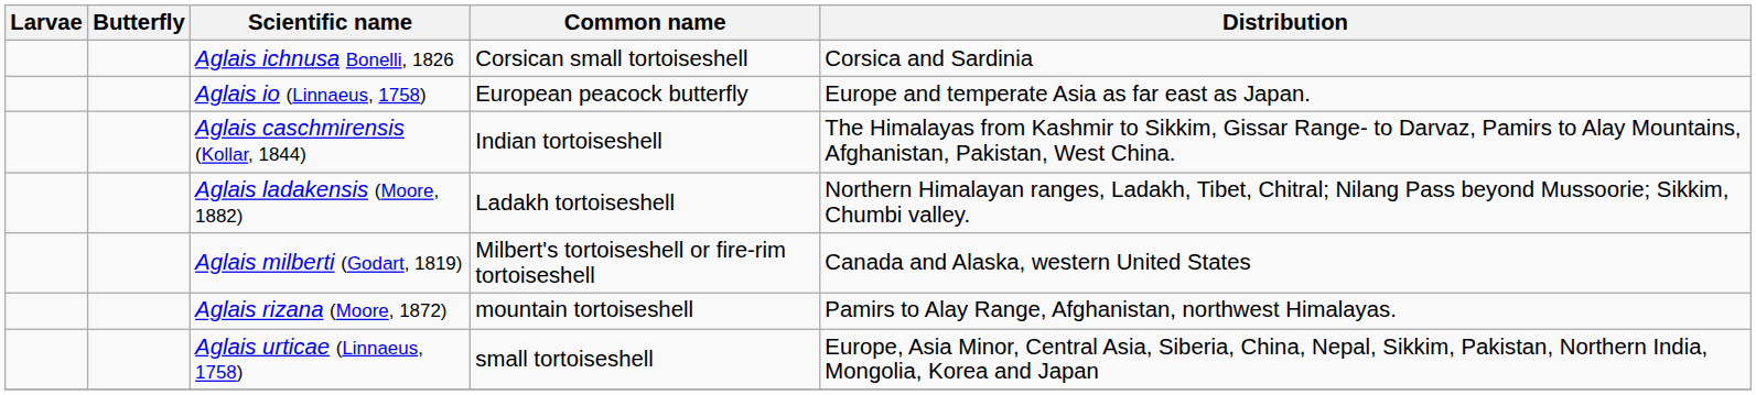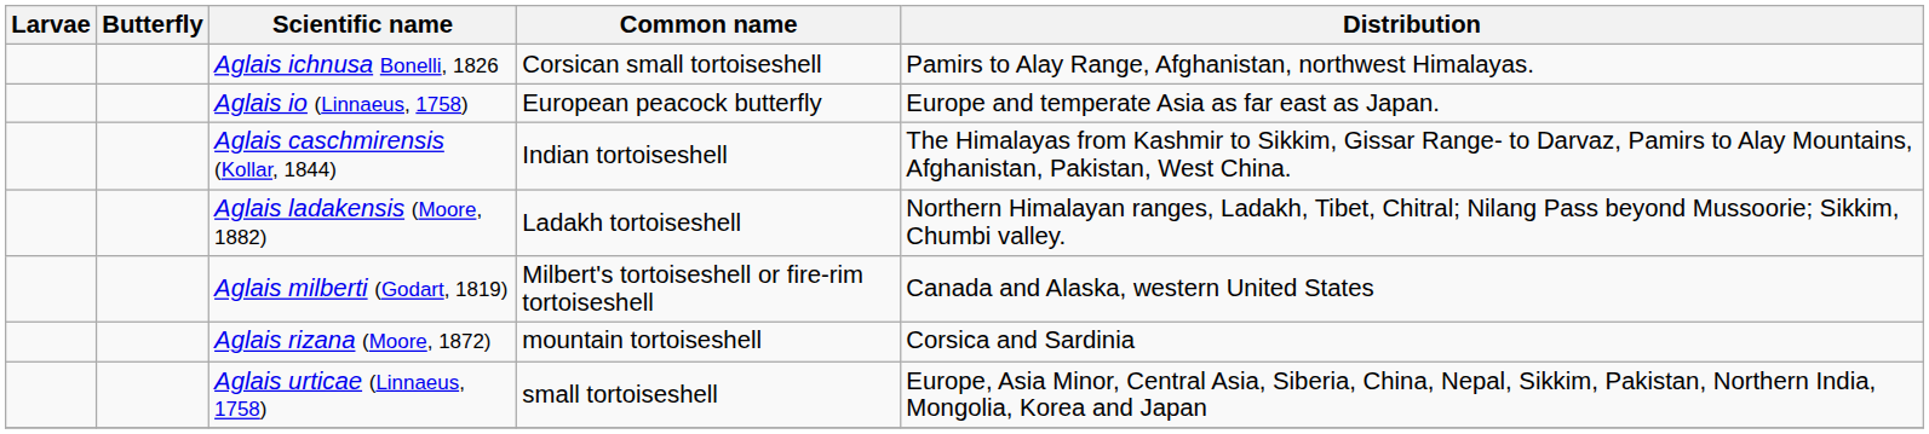 <table class="wikitable">
 <tr>
 <th>Larvae</th>
 <th>Butterfly</th>
 <th>Scientific name</th>
 <th>Common name</th>
 <th>Distribution</th>
 </tr>
 <tr>
 <td></td>
 <td></td>
 <td><em><a href='#'>Aglais ichnusa</a></em> <small><a href='#'>Bonelli</a>, 1826</small></td>
 <td>Corsican small tortoiseshell</td>
-<td>Corsica and Sardinia</td>
+<td>Pamirs to Alay Range, Afghanistan, northwest Himalayas.</td>
 </tr>
 <tr>
 <td></td>
 <td></td>
 <td><em><a href='#'>Aglais io</a></em> <small>(<a href='#'>Linnaeus</a>, <a href='#'>1758</a>)</small></td>
 <td>European peacock butterfly</td>
 <td>Europe and temperate Asia as far east as Japan.</td>
 </tr>
 <tr>
 <td></td>
 <td></td>
 <td><em><a href='#'>Aglais caschmirensis</a></em> <small>(<a href='#'>Kollar</a>, 1844)</small></td>
 <td>Indian tortoiseshell</td>
 <td>The Himalayas from Kashmir to Sikkim, Gissar Range- to Darvaz, Pamirs to Alay Mountains, Afghanistan, Pakistan, West China.</td>
 </tr>
 <tr>
 <td></td>
 <td></td>
 <td><em><a href='#'>Aglais ladakensis</a></em> <small>(<a href='#'>Moore</a>, 1882)</small></td>
 <td>Ladakh tortoiseshell</td>
 <td>Northern Himalayan ranges, Ladakh, Tibet, Chitral; Nilang Pass beyond Mussoorie; Sikkim, Chumbi valley.</td>
 </tr>
 <tr>
 <td></td>
 <td></td>
 <td><em><a href='#'>Aglais milberti</a></em> <small>(<a href='#'>Godart</a>, 1819)</small></td>
 <td>Milbert's tortoiseshell or fire-rim tortoiseshell</td>
 <td>Canada and Alaska,  western United States</td>
 </tr>
 <tr>
 <td></td>
 <td></td>
 <td><em><a href='#'>Aglais rizana</a></em> <small>(<a href='#'>Moore</a>, 1872)</small></td>
 <td>mountain tortoiseshell</td>
-<td>Pamirs to Alay Range, Afghanistan, northwest Himalayas.</td>
+<td>Corsica and Sardinia</td>
 </tr>
 <tr>
 <td></td>
 <td></td>
 <td><em><a href='#'>Aglais urticae</a></em> <small>(<a href='#'>Linnaeus</a>, <a href='#'>1758</a>)</small></td>
 <td>small tortoiseshell</td>
 <td>Europe, Asia Minor, Central Asia, Siberia, China, Nepal, Sikkim, Pakistan, Northern India, Mongolia, Korea and Japan</td>
 </tr>
 <tr>
 </tr>
 </table>
